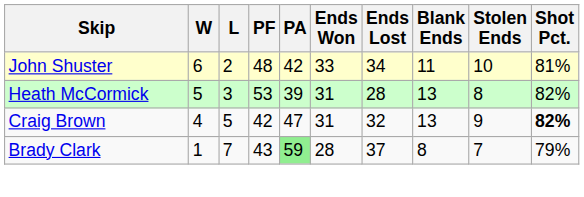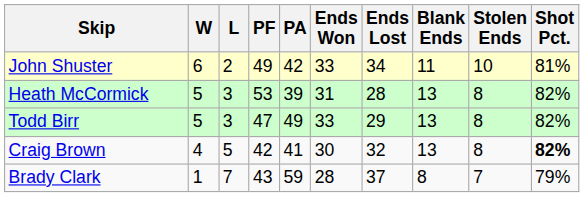 <table class=wikitable>
 <tr>
 <th width=160>Skip</th>
 <th width=20>W</th>
 <th width=20>L</th>
 <th width=20>PF</th>
 <th width=20>PA</th>
 <th width=20>Ends <br> Won</th>
 <th width=20>Ends <br> Lost</th>
 <th width=20>Blank <br> Ends</th>
 <th width=20>Stolen <br> Ends</th>
 <th width=20>Shot <br> Pct.</th>
 </tr>
 <tr bgcolor=#ffffcc>
 <td> <a href='#'>John Shuster</a></td>
 <td>6</td>
 <td>2</td>
-<td>48</td>
+<td>49</td>
 <td>42</td>
 <td>33</td>
 <td>34</td>
 <td>11</td>
 <td>10</td>
 <td>81%</td>
 </tr>
 <tr bgcolor=#ccffcc>
 <td> <a href='#'>Heath McCormick</a></td>
 <td>5</td>
 <td>3</td>
 <td>53</td>
 <td>39</td>
 <td>31</td>
 <td>28</td>
 <td>13</td>
 <td>8</td>
 <td>82%</td>
 </tr>
+<tr bgcolor=#ccffcc>
+<td> <a href='#'>Todd Birr</a></td>
+<td>5</td>
+<td>3</td>
+<td>47</td>
+<td>49</td>
+<td>33</td>
+<td>29</td>
+<td>13</td>
+<td>8</td>
+<td>82%</td>
+</tr>
 <tr>
 <td> <a href='#'>Craig Brown</a></td>
 <td>4</td>
 <td>5</td>
 <td>42</td>
-<td>47</td>
-<td>31</td>
+<td>41</td>
+<td>30</td>
 <td>32</td>
 <td>13</td>
-<td>9</td>
+<td>8</td>
 <td><strong>82%</strong></td>
 </tr>
 <tr>
 <td> <a href='#'>Brady Clark</a></td>
 <td>1</td>
 <td>7</td>
 <td>43</td>
-<td style="background: lightgreen;">59</td>
+<td>59</td>
 <td>28</td>
 <td>37</td>
 <td>8</td>
 <td>7</td>
 <td>79%</td>
 </tr>
 </table>
